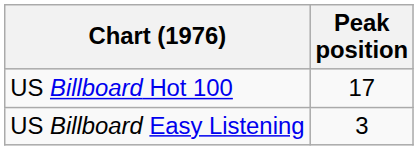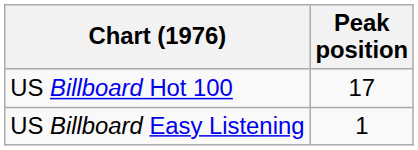 <table class="wikitable sortable">
 <tr>
 <th>Chart (1976)</th>
 <th>Peak<br>position</th>
 </tr>
 <tr>
 <td>US <a href='#'><em>Billboard</em> Hot 100</a></td>
 <td align="center">17</td>
 </tr>
 <tr>
 <td>US <em>Billboard</em> <a href='#'>Easy Listening</a></td>
-<td align="center">3</td>
+<td align="center">1</td>
 </tr>
 </table>
